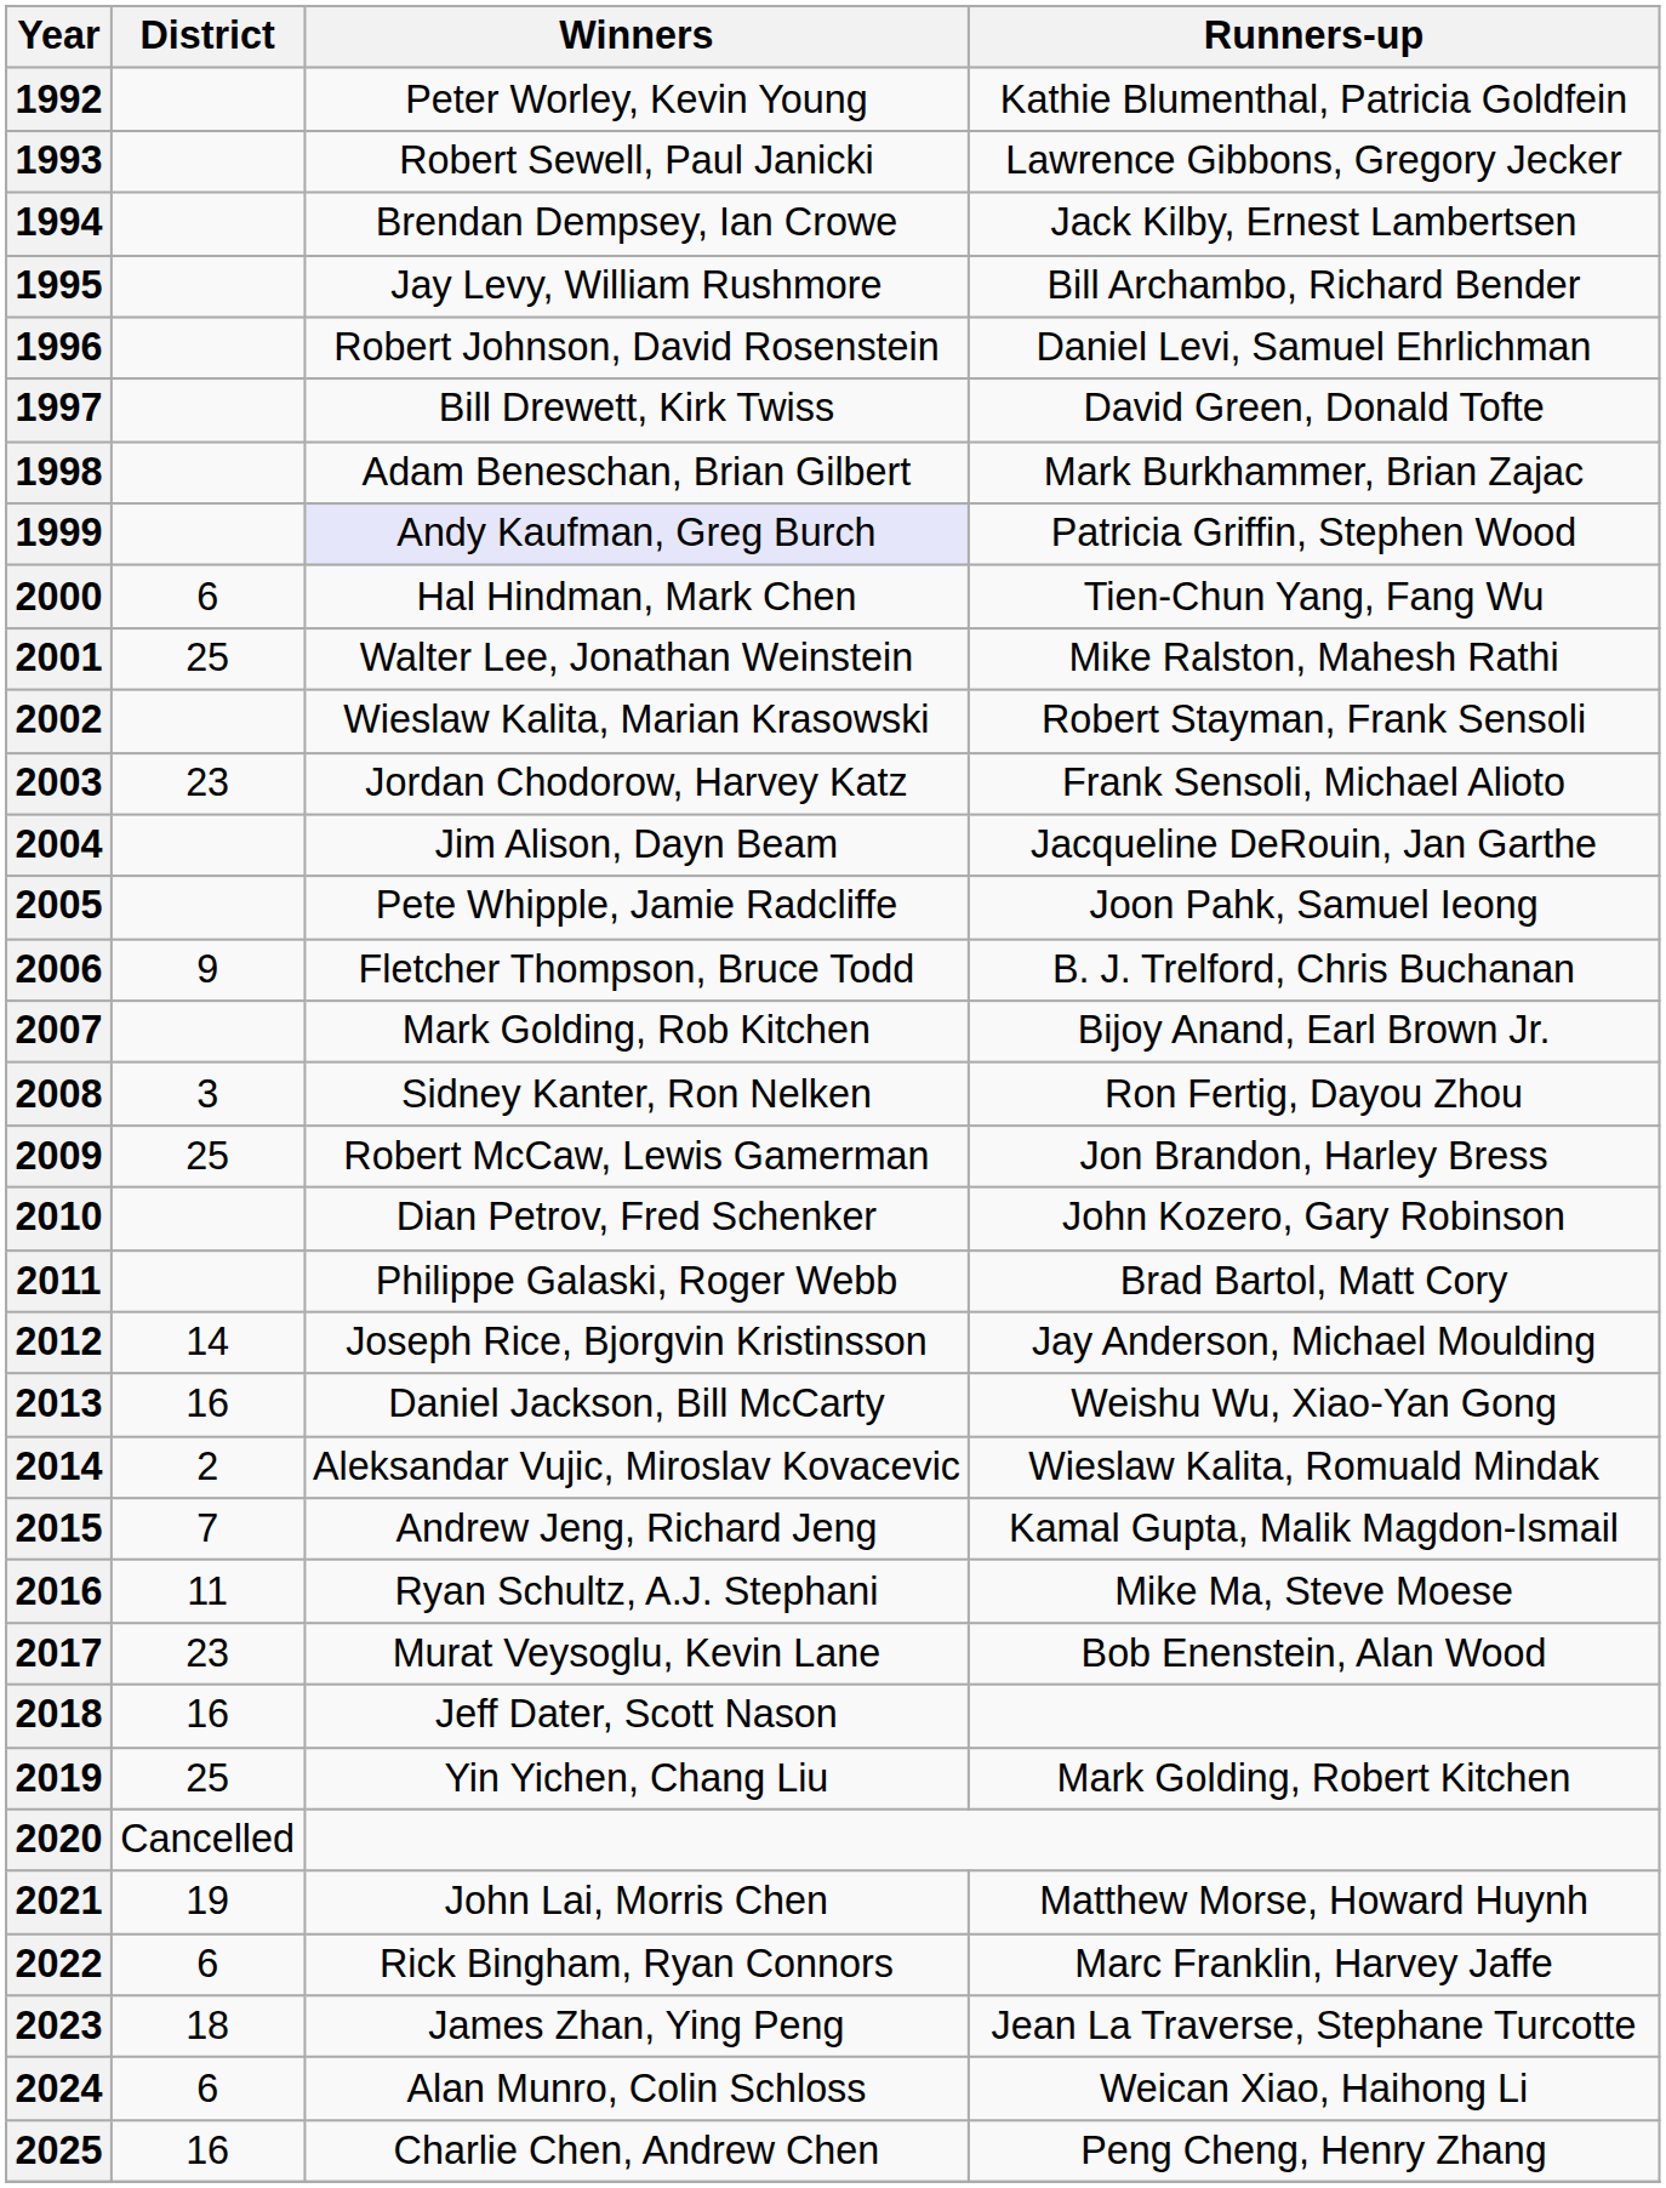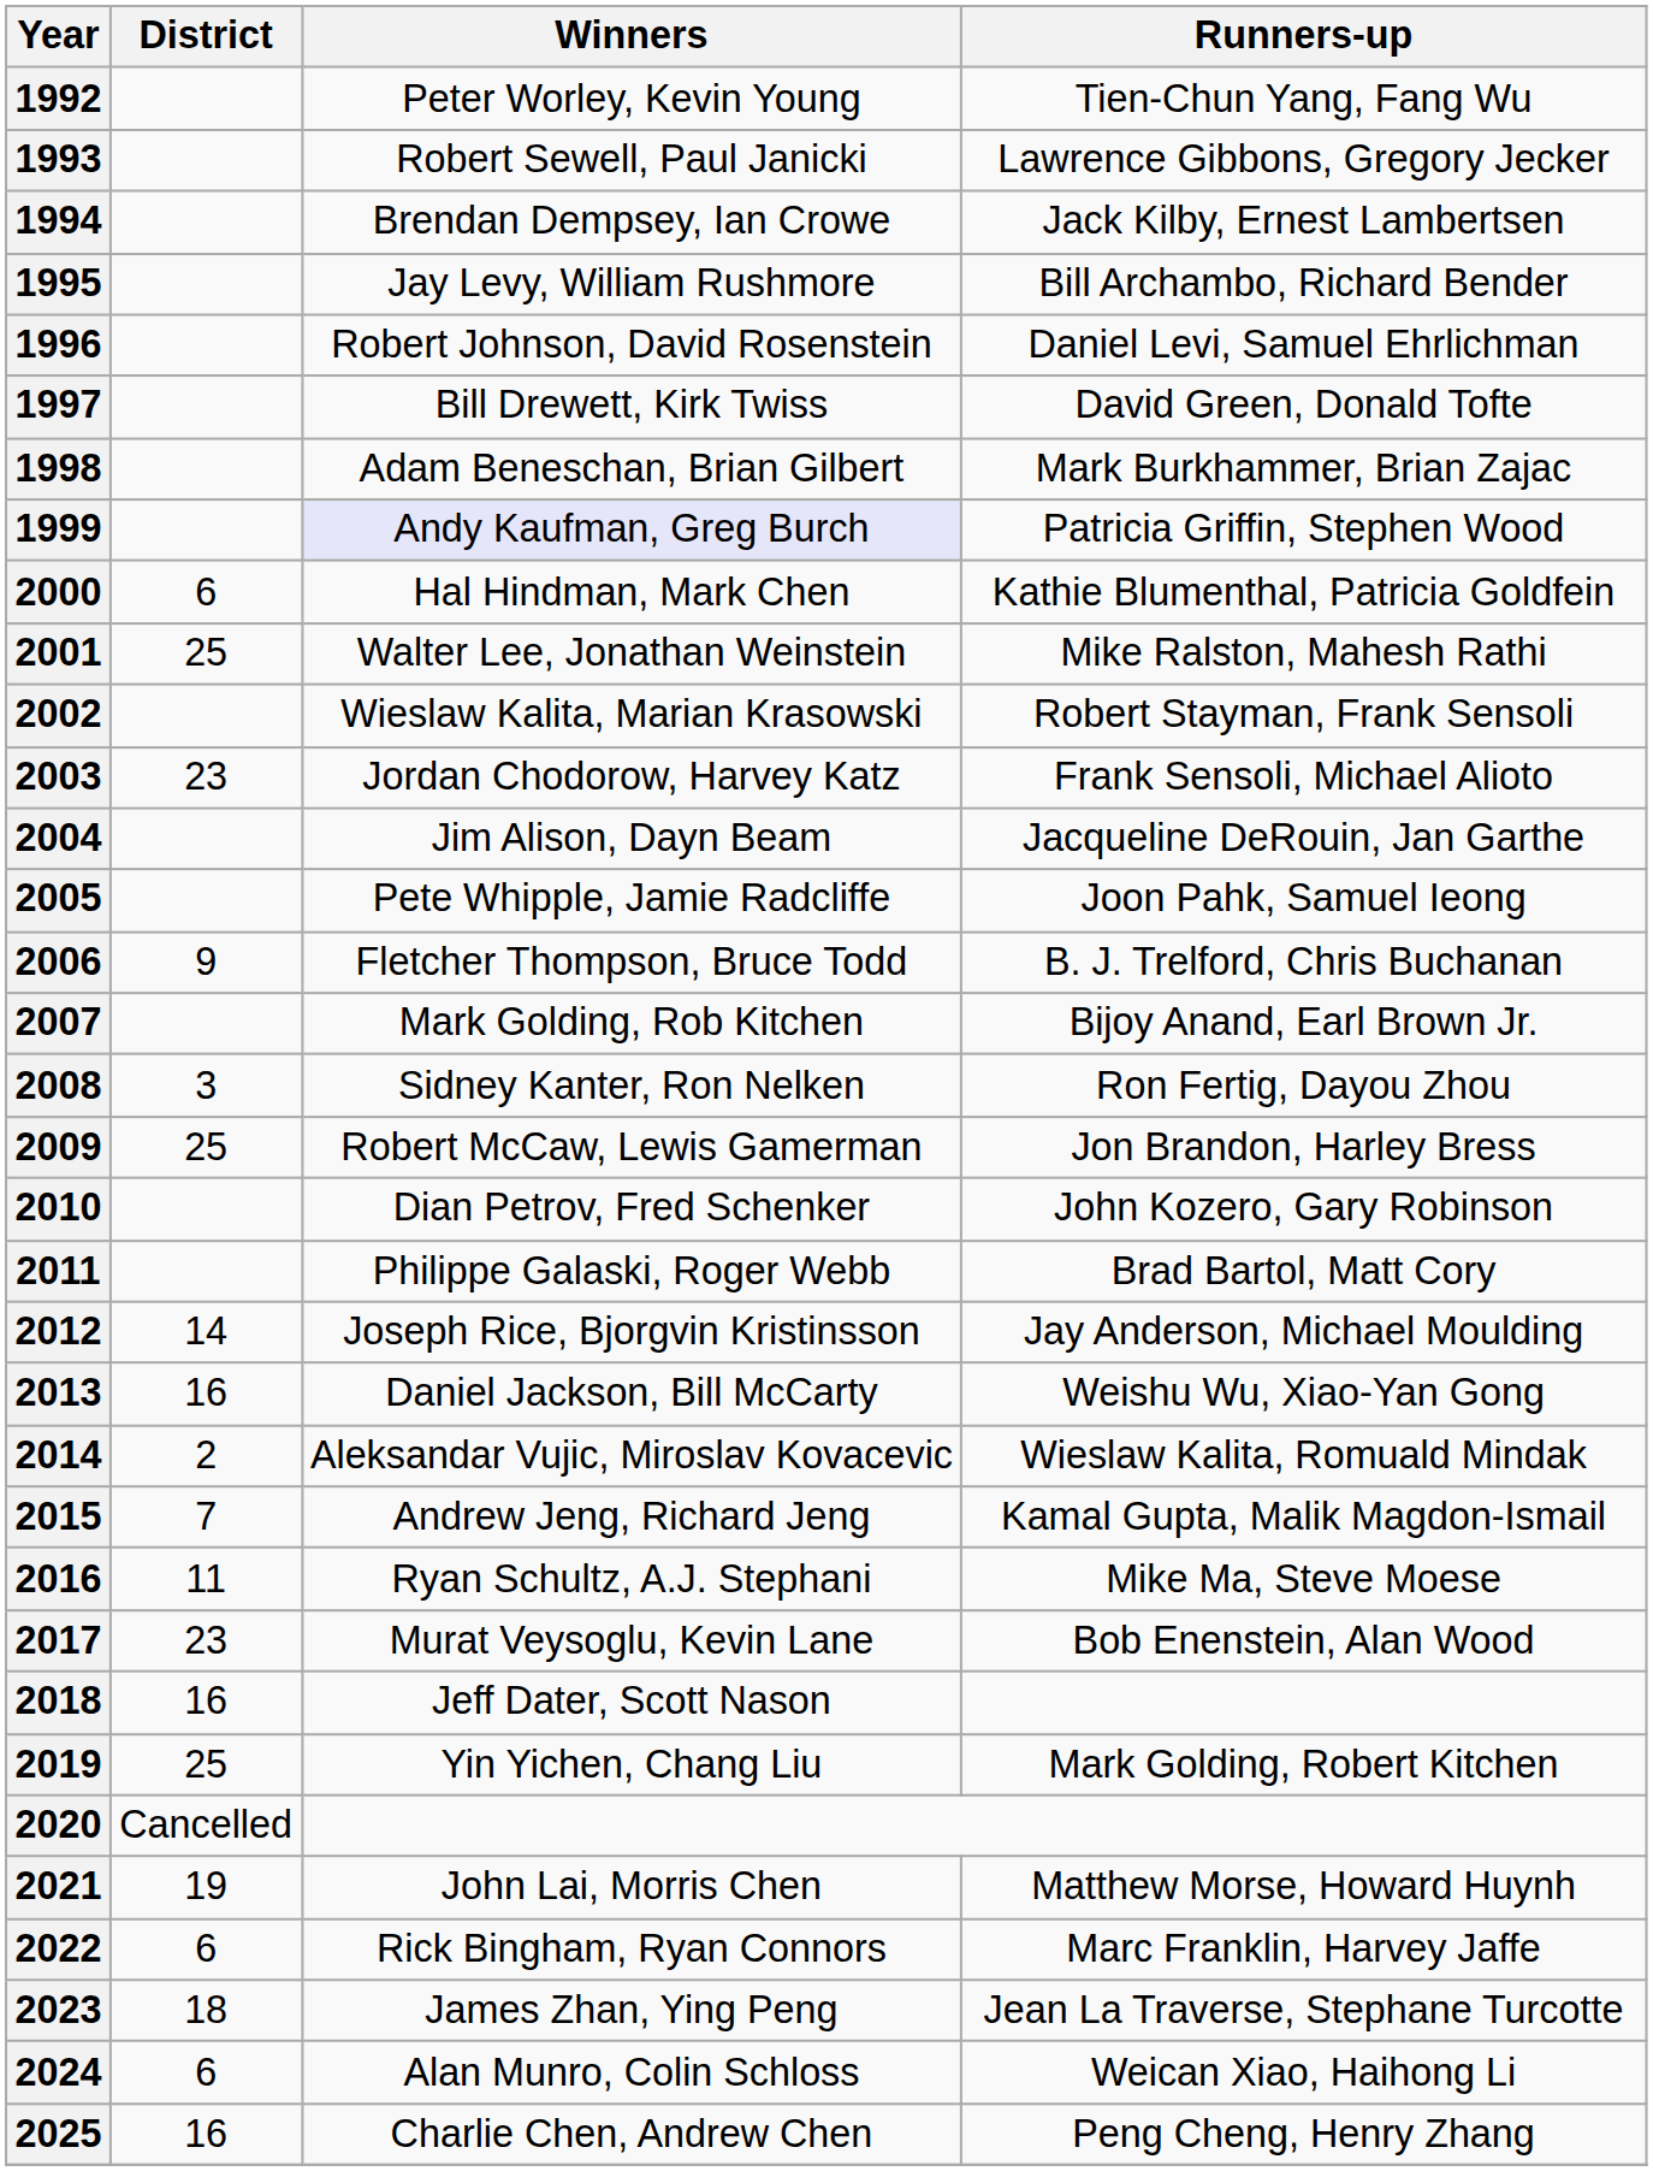 <table class="wikitable" style="text-align:center">
 <tr>
 <th>Year</th>
 <th>District</th>
 <th>Winners</th>
 <th>Runners-up</th>
 </tr>
 <tr>
 <th>1992</th>
 <td></td>
 <td>Peter Worley, Kevin Young</td>
-<td>  Kathie Blumenthal, Patricia Goldfein  </td>
+<td>Tien-Chun Yang, Fang Wu</td>
 </tr>
 <tr>
 <th>1993</th>
 <td></td>
 <td>Robert Sewell, Paul Janicki</td>
 <td>Lawrence Gibbons, Gregory Jecker</td>
 </tr>
 <tr>
 <th>1994</th>
 <td></td>
 <td>Brendan Dempsey, Ian Crowe</td>
 <td>Jack Kilby, Ernest Lambertsen</td>
 </tr>
 <tr>
 <th>1995</th>
 <td></td>
 <td>Jay Levy, William Rushmore</td>
 <td>Bill Archambo, Richard Bender</td>
 </tr>
 <tr>
 <th>1996</th>
 <td></td>
 <td>Robert Johnson, David Rosenstein</td>
 <td>Daniel Levi, Samuel Ehrlichman</td>
 </tr>
 <tr>
 <th>1997</th>
 <td></td>
 <td>Bill Drewett, Kirk Twiss</td>
 <td>David Green, Donald Tofte</td>
 </tr>
 <tr>
 <th>1998</th>
 <td></td>
 <td>Adam Beneschan, Brian Gilbert</td>
 <td>Mark Burkhammer, Brian Zajac</td>
 </tr>
 <tr>
 <th>1999</th>
 <td></td>
 <td style="background: lavender;">Andy Kaufman, Greg Burch</td>
 <td>Patricia Griffin, Stephen Wood</td>
 </tr>
 <tr>
 <th>2000</th>
 <td>6</td>
 <td>Hal Hindman, Mark Chen</td>
-<td>Tien-Chun Yang, Fang Wu</td>
+<td>  Kathie Blumenthal, Patricia Goldfein  </td>
 </tr>
 <tr>
 <th>2001</th>
 <td>25</td>
 <td>Walter Lee, Jonathan Weinstein</td>
 <td>Mike Ralston, Mahesh Rathi</td>
 </tr>
 <tr>
 <th>2002</th>
 <td></td>
 <td>Wieslaw Kalita, Marian Krasowski</td>
 <td>Robert Stayman, Frank Sensoli</td>
 </tr>
 <tr>
 <th>2003</th>
 <td>23</td>
 <td>Jordan Chodorow, Harvey Katz</td>
 <td>Frank Sensoli, Michael Alioto</td>
 </tr>
 <tr>
 <th>2004</th>
 <td></td>
 <td>Jim Alison, Dayn Beam</td>
 <td>Jacqueline DeRouin, Jan Garthe</td>
 </tr>
 <tr>
 <th>2005</th>
 <td></td>
 <td>Pete Whipple, Jamie Radcliffe</td>
 <td>Joon Pahk, Samuel Ieong</td>
 </tr>
 <tr>
 <th>2006</th>
 <td>9</td>
 <td>Fletcher Thompson, Bruce Todd</td>
 <td>B. J. Trelford, Chris Buchanan</td>
 </tr>
 <tr>
 <th>2007</th>
 <td></td>
 <td>Mark Golding, Rob Kitchen</td>
 <td>Bijoy Anand, Earl Brown Jr.</td>
 </tr>
 <tr>
 <th>2008</th>
 <td>3</td>
 <td>Sidney Kanter, Ron Nelken</td>
 <td>Ron Fertig, Dayou Zhou</td>
 </tr>
 <tr>
 <th>2009</th>
 <td>25</td>
 <td>Robert McCaw, Lewis Gamerman</td>
 <td>Jon Brandon, Harley Bress</td>
 </tr>
 <tr>
 <th>2010</th>
 <td></td>
 <td>Dian Petrov, Fred Schenker</td>
 <td>John Kozero, Gary Robinson</td>
 </tr>
 <tr>
 <th>2011</th>
 <td></td>
 <td>Philippe Galaski, Roger Webb</td>
 <td>Brad Bartol, Matt Cory</td>
 </tr>
 <tr>
 <th>2012</th>
 <td>14</td>
 <td>Joseph Rice, Bjorgvin Kristinsson</td>
 <td>Jay Anderson, Michael Moulding</td>
 </tr>
 <tr>
 <th>2013</th>
 <td>16</td>
 <td>Daniel Jackson, Bill McCarty</td>
 <td>Weishu Wu, Xiao-Yan Gong</td>
 </tr>
 <tr>
 <th>2014</th>
 <td>2</td>
 <td>Aleksandar Vujic, Miroslav Kovacevic</td>
 <td>Wieslaw Kalita, Romuald Mindak</td>
 </tr>
 <tr>
 <th>2015</th>
 <td>7</td>
 <td>Andrew Jeng, Richard Jeng</td>
 <td>Kamal Gupta, Malik Magdon-Ismail</td>
 </tr>
 <tr>
 <th>2016</th>
 <td>11</td>
 <td>Ryan Schultz, A.J. Stephani</td>
 <td>Mike Ma, Steve Moese</td>
 </tr>
 <tr>
 <th>2017</th>
 <td>23</td>
 <td>Murat Veysoglu, Kevin Lane</td>
 <td>Bob Enenstein, Alan Wood</td>
 </tr>
 <tr>
 <th>2018</th>
 <td>16</td>
 <td>Jeff Dater, Scott Nason</td>
 <td></td>
 </tr>
 <tr>
 <th>2019</th>
 <td>25</td>
 <td>Yin Yichen, Chang Liu</td>
 <td>Mark Golding, Robert Kitchen</td>
 </tr>
 <tr>
 <th>2020</th>
 <td>Cancelled</td>
 </tr>
 <tr>
 <th>2021</th>
 <td>19</td>
 <td>John Lai, Morris Chen</td>
 <td>Matthew Morse, Howard Huynh</td>
 </tr>
 <tr>
 <th>2022</th>
 <td>6</td>
 <td>Rick Bingham, Ryan Connors</td>
 <td>Marc Franklin, Harvey Jaffe</td>
 </tr>
 <tr>
 <th>2023</th>
 <td>18</td>
 <td>James Zhan, Ying Peng</td>
 <td>Jean La Traverse, Stephane Turcotte</td>
 </tr>
 <tr>
 <th>2024</th>
 <td>6</td>
 <td>Alan Munro, Colin Schloss</td>
 <td>Weican Xiao, Haihong Li</td>
 </tr>
 <tr>
 <th>2025</th>
 <td>16</td>
 <td>Charlie Chen, Andrew Chen</td>
 <td>Peng Cheng, Henry Zhang</td>
 </tr>
 <tr>
 </tr>
 </table>
